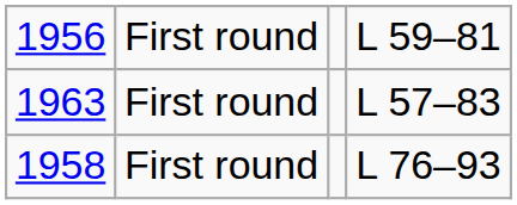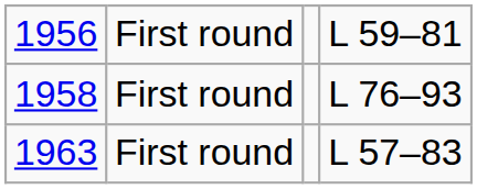 <table class="wikitable" style="text-align:center">
 <tr>
 <td><a href='#'>1956</a></td>
 <td>First round</td>
 <td></td>
 <td>L 59–81</td>
 </tr>
 <tr>
+<td><a href='#'>1958</a></td>
+<td>First round</td>
+<td></td>
+<td>L 76–93</td>
+</tr>
+<tr>
 <td><a href='#'>1963</a></td>
 <td>First round</td>
 <td></td>
 <td>L 57–83</td>
 </tr>
-<tr>
-<td><a href='#'>1958</a></td>
-<td>First round</td>
-<td></td>
-<td>L 76–93</td>
-</tr>
 </table>
